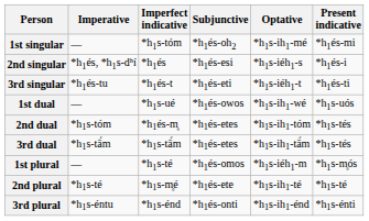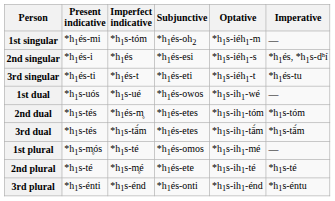 <table class="wikitable">
 <tr>
 <th>Person</th>
-<th>Imperative</th>
+<th>Present<br>indicative</th>
 <th>Imperfect<br>indicative</th>
 <th>Subjunctive</th>
 <th>Optative</th>
-<th>Present<br>indicative</th>
+<th>Imperative</th>
 </tr>
 <tr>
 <th>1st singular</th>
-<td>—</td>
+<td>*h<sub>1</sub>és-mi</td>
 <td>*h<sub>1</sub>s-tóm</td>
 <td>*h<sub>1</sub>és-oh<sub>2</sub></td>
-<td>*h<sub>1</sub>s-ih<sub>1</sub>-mé</td>
-<td>*h<sub>1</sub>és-mi</td>
+<td>*h<sub>1</sub>s-iéh<sub>1</sub>-m</td>
+<td>—</td>
 </tr>
 <tr>
 <th>2nd singular</th>
-<td>*h<sub>1</sub>és, *h<sub>1</sub>s-dʰí</td>
+<td>*h<sub>1</sub>és-i</td>
 <td>*h<sub>1</sub>és</td>
 <td>*h<sub>1</sub>és-esi</td>
 <td>*h<sub>1</sub>s-iéh<sub>1</sub>-s</td>
-<td>*h<sub>1</sub>és-i</td>
+<td>*h<sub>1</sub>és, *h<sub>1</sub>s-dʰí</td>
 </tr>
 <tr>
 <th>3rd singular</th>
-<td>*h<sub>1</sub>és-tu</td>
+<td>*h<sub>1</sub>és-ti</td>
 <td>*h<sub>1</sub>és-t</td>
 <td>*h<sub>1</sub>és-eti</td>
 <td>*h<sub>1</sub>s-iéh<sub>1</sub>-t</td>
-<td>*h<sub>1</sub>és-ti</td>
+<td>*h<sub>1</sub>és-tu</td>
 </tr>
 <tr>
 <th>1st dual</th>
-<td>—</td>
+<td>*h<sub>1</sub>s-uós</td>
 <td>*h<sub>1</sub>s-ué</td>
 <td>*h<sub>1</sub>és-owos</td>
 <td>*h<sub>1</sub>s-ih<sub>1</sub>-wé</td>
-<td>*h<sub>1</sub>s-uós</td>
+<td>—</td>
 </tr>
 <tr>
 <th>2nd dual</th>
-<td>*h<sub>1</sub>s-tóm</td>
+<td>*h<sub>1</sub>s-tés</td>
 <td>*h<sub>1</sub>és-m̥</td>
 <td>*h<sub>1</sub>és-etes</td>
 <td>*h<sub>1</sub>s-ih<sub>1</sub>-tóm</td>
-<td>*h<sub>1</sub>s-tés</td>
+<td>*h<sub>1</sub>s-tóm</td>
 </tr>
 <tr>
 <th>3rd dual</th>
-<td>*h<sub>1</sub>s-tā́m</td>
+<td>*h<sub>1</sub>s-tés</td>
 <td>*h<sub>1</sub>s-tā́m</td>
 <td>*h<sub>1</sub>és-etes</td>
 <td>*h<sub>1</sub>s-ih<sub>1</sub>-tā́m</td>
-<td>*h<sub>1</sub>s-tés</td>
+<td>*h<sub>1</sub>s-tā́m</td>
 </tr>
 <tr>
 <th>1st plural</th>
-<td>—</td>
+<td>*h<sub>1</sub>s-m̥ós</td>
 <td>*h<sub>1</sub>s-té</td>
 <td>*h<sub>1</sub>és-omos</td>
-<td>*h<sub>1</sub>s-iéh<sub>1</sub>-m</td>
-<td>*h<sub>1</sub>s-m̥ós</td>
+<td>*h<sub>1</sub>s-ih<sub>1</sub>-mé</td>
+<td>—</td>
 </tr>
 <tr>
 <th>2nd plural</th>
 <td>*h<sub>1</sub>s-té</td>
 <td>*h<sub>1</sub>s-m̥é</td>
 <td>*h<sub>1</sub>és-ete</td>
 <td>*h<sub>1</sub>s-ih<sub>1</sub>-té</td>
 <td>*h<sub>1</sub>s-té</td>
 </tr>
 <tr>
 <th>3rd plural</th>
-<td>*h<sub>1</sub>s-éntu</td>
+<td>*h<sub>1</sub>s-énti</td>
 <td>*h<sub>1</sub>s-énd</td>
 <td>*h<sub>1</sub>és-onti</td>
 <td>*h<sub>1</sub>s-ih<sub>1</sub>-énd</td>
-<td>*h<sub>1</sub>s-énti</td>
+<td>*h<sub>1</sub>s-éntu</td>
 </tr>
 </table>
